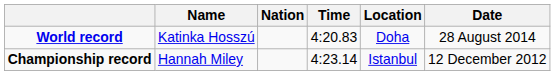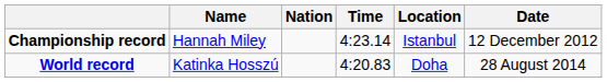 <table class=wikitable style=text-align:center>
 <tr>
 <th></th>
 <th>Name</th>
 <th>Nation</th>
 <th>Time</th>
 <th>Location</th>
 <th>Date</th>
 </tr>
 <tr>
+<td><strong>Championship record</strong></td>
+<td align=left><a href='#'>Hannah Miley</a></td>
+<td align=left></td>
+<td align=left>4:23.14</td>
+<td><a href='#'>Istanbul</a></td>
+<td>12 December 2012</td>
+</tr>
+<tr>
 <td><strong><a href='#'>World record</a></strong></td>
 <td align=left><a href='#'>Katinka Hosszú</a></td>
 <td align=left></td>
 <td align=left>4:20.83</td>
 <td><a href='#'>Doha</a></td>
 <td>28 August 2014</td>
 </tr>
-<tr>
-<td><strong>Championship record</strong></td>
-<td align=left><a href='#'>Hannah Miley</a></td>
-<td align=left></td>
-<td align=left>4:23.14</td>
-<td><a href='#'>Istanbul</a></td>
-<td>12 December 2012</td>
-</tr>
 </table>
